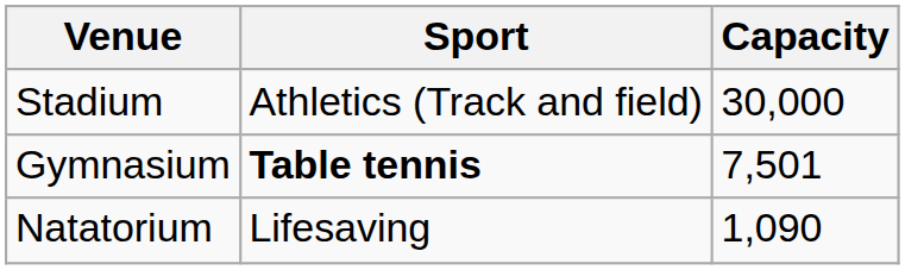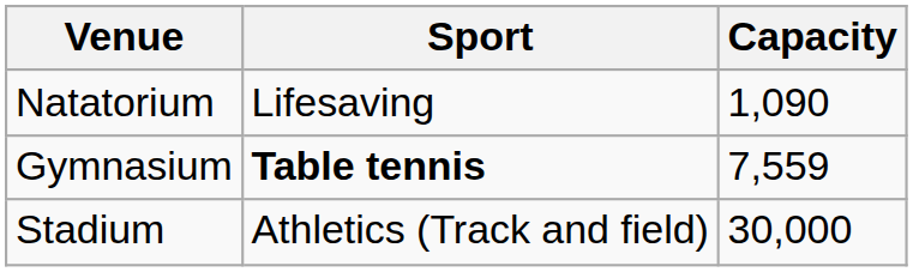 <table class=wikitable>
 <tr>
 <th>Venue</th>
 <th>Sport</th>
 <th>Capacity</th>
 </tr>
 <tr>
+<td>Natatorium</td>
+<td>Lifesaving</td>
+<td>1,090</td>
+</tr>
+<tr>
+<td>Gymnasium</td>
+<td><strong>Table tennis</strong></td>
+<td>7,559</td>
+</tr>
+<tr>
 <td>Stadium</td>
 <td>Athletics (Track and field)</td>
 <td>30,000</td>
 </tr>
-<tr>
-<td>Gymnasium</td>
-<td><strong>Table tennis</strong></td>
-<td>7,501</td>
-</tr>
-<tr>
-<td>Natatorium</td>
-<td>Lifesaving</td>
-<td>1,090</td>
-</tr>
 </table>
